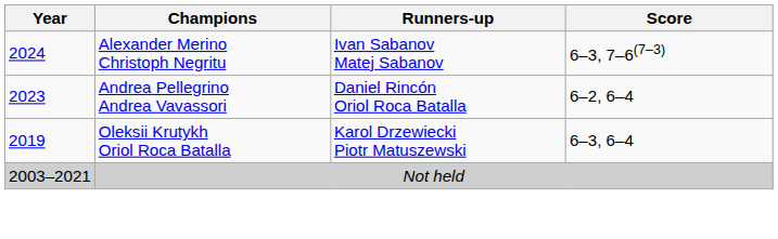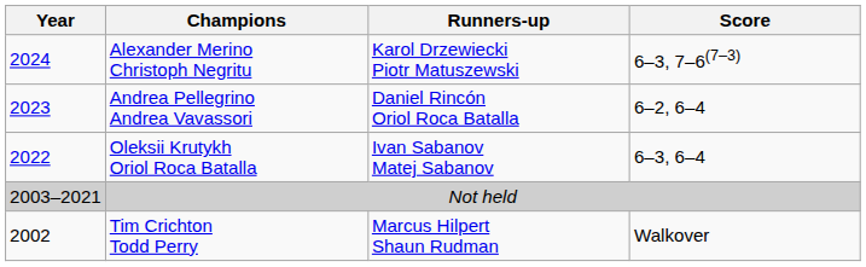 <table class="wikitable" style="font-size:90%">
 <tr>
 <th>Year</th>
 <th style="width:200px;">Champions</th>
 <th style="width:200px;">Runners-up</th>
 <th style="width:175px;">Score</th>
 </tr>
 <tr>
 <td><a href='#'>2024</a></td>
 <td> <a href='#'>Alexander Merino</a><br> <a href='#'>Christoph Negritu</a></td>
-<td> <a href='#'>Ivan Sabanov</a><br> <a href='#'>Matej Sabanov</a></td>
+<td> <a href='#'>Karol Drzewiecki</a><br> <a href='#'>Piotr Matuszewski</a></td>
 <td>6–3, 7–6<sup>(7–3)</sup></td>
 </tr>
 <tr>
 <td><a href='#'>2023</a></td>
 <td> <a href='#'>Andrea Pellegrino</a><br> <a href='#'>Andrea Vavassori</a></td>
 <td> <a href='#'>Daniel Rincón</a><br> <a href='#'>Oriol Roca Batalla</a></td>
 <td>6–2, 6–4</td>
 </tr>
 <tr>
-<td><a href='#'>2019</a></td>
+<td><a href='#'>2022</a></td>
 <td> <a href='#'>Oleksii Krutykh</a><br> <a href='#'>Oriol Roca Batalla</a></td>
-<td> <a href='#'>Karol Drzewiecki</a><br> <a href='#'>Piotr Matuszewski</a></td>
+<td> <a href='#'>Ivan Sabanov</a><br> <a href='#'>Matej Sabanov</a></td>
 <td>6–3, 6–4</td>
 </tr>
 <tr>
 <td style="background:#cfcfcf">2003–2021</td>
 <td colspan=3 align=center style="background:#cfcfcf"><em>Not held</em></td>
 </tr>
+<tr>
+<td>2002</td>
+<td> <a href='#'>Tim Crichton</a><br> <a href='#'>Todd Perry</a></td>
+<td> <a href='#'>Marcus Hilpert</a><br> <a href='#'>Shaun Rudman</a></td>
+<td>Walkover</td>
+</tr>
 </table>
